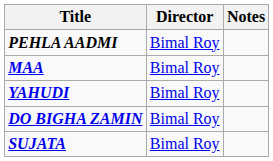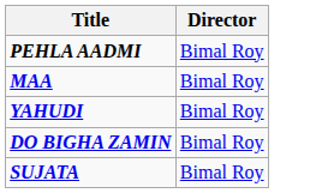 <table class="wikitable">
 <tr>
 <th>Title</th>
 <th>Director</th>
-<th>Notes</th>
 </tr>
 <tr>
 <td><strong><em>PEHLA AADMI</em></strong></td>
 <td><a href='#'>Bimal Roy</a></td>
-<td></td>
 </tr>
 <tr>
 <td><a href='#'><strong><em>MAA</em></strong></a></td>
 <td><a href='#'>Bimal Roy</a></td>
-<td></td>
 </tr>
 <tr>
 <td><a href='#'><strong><em>YAHUDI</em></strong></a></td>
 <td><a href='#'>Bimal Roy</a></td>
-<td></td>
 </tr>
 <tr>
 <td><a href='#'><strong><em>DO BIGHA ZAMIN</em></strong></a></td>
 <td><a href='#'>Bimal Roy</a></td>
-<td></td>
 </tr>
 <tr>
 <td><a href='#'><strong><em>SUJATA</em></strong></a></td>
 <td><a href='#'>Bimal Roy</a></td>
-<td></td>
 </tr>
 </table>
